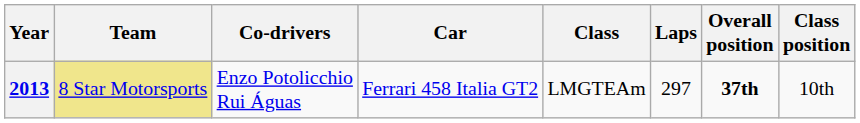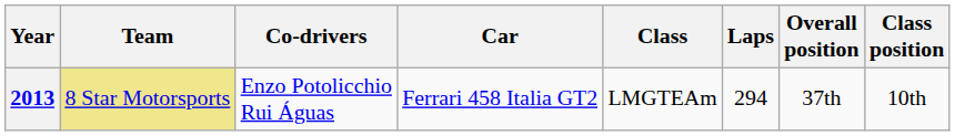 <table class="wikitable" style="text-align:center; font-size:90%">
 <tr>
 <th>Year</th>
 <th>Team</th>
 <th>Co-drivers</th>
 <th>Car</th>
 <th>Class</th>
 <th>Laps</th>
 <th>Overall<br>position</th>
 <th>Class<br>position</th>
 </tr>
 <tr>
 <th><a href='#'>2013</a></th>
 <td align="left" style="background: khaki;"> <a href='#'>8 Star Motorsports</a></td>
 <td align="left"> <a href='#'>Enzo Potolicchio</a><br> <a href='#'>Rui Águas</a></td>
 <td align="left"><a href='#'>Ferrari 458 Italia GT2</a></td>
 <td>LMGTEAm</td>
-<td>297</td>
-<td><strong>37th</strong></td>
+<td>294</td>
+<td>37th</td>
 <td>10th</td>
 </tr>
 </table>
